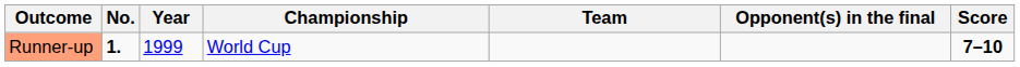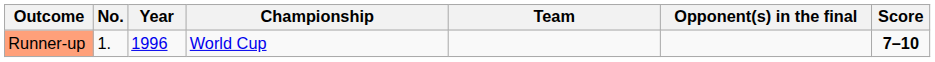 <table class="wikitable sortable">
 <tr>
 <th width="80">Outcome</th>
 <th width="20">No.</th>
 <th width="50">Year</th>
 <th style="width:250px;">Championship</th>
 <th style="width:200px;">Team</th>
 <th style="width:200px;">Opponent(s) in the final</th>
 <th style="width:50px;">Score</th>
 </tr>
 <tr>
 <td style="background:#ffa07a;">Runner-up</td>
-<td><strong>1.</strong></td>
-<td><a href='#'>1999</a></td>
+<td>1.</td>
+<td><a href='#'>1996</a></td>
 <td><a href='#'>World Cup</a></td>
 <td></td>
 <td></td>
 <td align="center"><strong>7–10</strong></td>
 </tr>
 </table>
